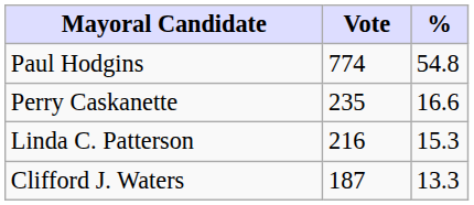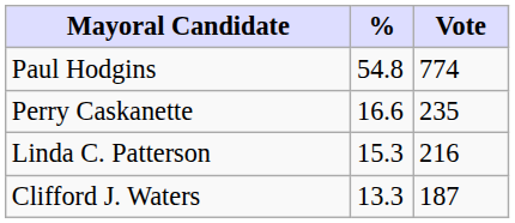 <table class="wikitable">
 <tr>
 <th style="background:#ddf; width:200px;">Mayoral Candidate </th>
+<th style="background:#ddf; width:30px;">%</th>
 <th style="background:#ddf; width:50px;">Vote</th>
-<th style="background:#ddf; width:30px;">%</th>
 </tr>
 <tr>
 <td>Paul Hodgins</td>
+<td>54.8</td>
 <td>774</td>
-<td>54.8</td>
 </tr>
 <tr>
 <td>Perry Caskanette</td>
+<td>16.6</td>
 <td>235</td>
-<td>16.6</td>
 </tr>
 <tr>
 <td>Linda C. Patterson</td>
+<td>15.3</td>
 <td>216</td>
-<td>15.3</td>
 </tr>
 <tr>
 <td>Clifford J. Waters</td>
+<td>13.3</td>
 <td>187</td>
-<td>13.3</td>
 </tr>
 </table>
